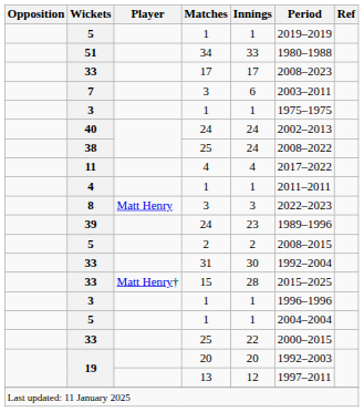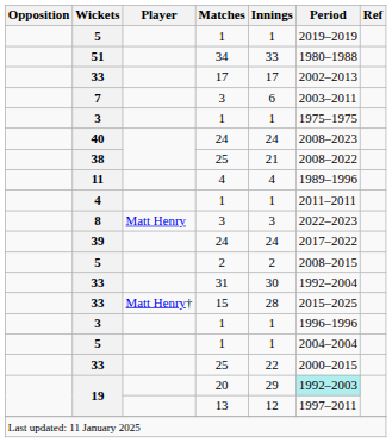 <table class="wikitable plainrowheaders sortable">
 <tr>
 <th scope=col>Opposition</th>
 <th scope=col>Wickets</th>
 <th scope=col>Player</th>
 <th scope=col>Matches</th>
 <th scope=col>Innings</th>
 <th scope=col>Period</th>
 <th scope=col>Ref</th>
 </tr>
 <tr>
 <td></td>
 <th scope=row style=text-align:center;>5</th>
 <td></td>
 <td align=center>1</td>
 <td align=center>1</td>
 <td>2019–2019</td>
 <td></td>
 </tr>
 <tr>
 <td></td>
 <th scope=row style=text-align:center;>51</th>
 <td></td>
 <td align=center>34</td>
 <td align=center>33</td>
 <td>1980–1988</td>
 <td></td>
 </tr>
 <tr>
 <td></td>
 <th scope=row style=text-align:center;>33</th>
 <td></td>
 <td align=center>17</td>
 <td align=center>17</td>
-<td>2008–2023</td>
+<td>2002–2013</td>
 <td></td>
 </tr>
 <tr>
 <td></td>
 <th scope=row style=text-align:center;>7</th>
 <td></td>
 <td align=center>3</td>
 <td align=center>6</td>
 <td>2003–2011</td>
 <td></td>
 </tr>
 <tr>
 <td></td>
 <th scope=row style=text-align:center;>3</th>
 <td></td>
 <td align=center>1</td>
 <td align=center>1</td>
 <td>1975–1975</td>
 <td></td>
 </tr>
 <tr>
 <td></td>
 <th scope=row style=text-align:center;>40</th>
 <td rowspan=2></td>
 <td align="center">24</td>
 <td align="center">24</td>
-<td>2002–2013</td>
+<td>2008–2023</td>
 <td></td>
 </tr>
 <tr>
 <td></td>
 <th scope=row style=text-align:center;>38</th>
 <td align="center">25</td>
-<td align="center">24</td>
+<td align="center">21</td>
 <td>2008–2022</td>
 <td></td>
 </tr>
 <tr>
 <td></td>
 <th scope=row style=text-align:center;>11</th>
 <td></td>
 <td align=center>4</td>
 <td align=center>4</td>
-<td>2017–2022</td>
+<td>1989–1996</td>
 <td></td>
 </tr>
 <tr>
 <td></td>
 <th scope=row style=text-align:center;>4</th>
 <td></td>
 <td align=center>1</td>
 <td align=center>1</td>
 <td>2011–2011</td>
 <td></td>
 </tr>
 <tr>
 <td></td>
 <th scope=row style=text-align:center;>8</th>
 <td><a href='#'>Matt Henry</a></td>
 <td align=center>3</td>
 <td align=center>3</td>
 <td>2022–2023</td>
 <td></td>
 </tr>
 <tr>
 <td></td>
 <th scope=row style=text-align:center;>39</th>
 <td></td>
 <td align=center>24</td>
-<td align=center>23</td>
-<td>1989–1996</td>
+<td align=center>24</td>
+<td>2017–2022</td>
 <td></td>
 </tr>
 <tr>
 <td></td>
 <th scope=row style=text-align:center;>5</th>
 <td></td>
 <td align=center>2</td>
 <td align=center>2</td>
 <td>2008–2015</td>
 <td></td>
 </tr>
 <tr>
 <td></td>
 <th scope=row style=text-align:center;>33</th>
 <td></td>
 <td align=center>31</td>
 <td align=center>30</td>
 <td>1992–2004</td>
 <td></td>
 </tr>
 <tr>
 <td></td>
 <th scope=row style=text-align:center;>33</th>
 <td><a href='#'>Matt Henry</a>†</td>
 <td align="center">15</td>
 <td align="center">28</td>
 <td>2015–2025</td>
 <td></td>
 </tr>
 <tr>
 <td></td>
 <th scope=row style=text-align:center;>3</th>
 <td></td>
 <td align=center>1</td>
 <td align=center>1</td>
 <td>1996–1996</td>
 <td></td>
 </tr>
 <tr>
 <td></td>
 <th scope=row style=text-align:center;>5</th>
 <td></td>
 <td align=center>1</td>
 <td align=center>1</td>
 <td>2004–2004</td>
 <td></td>
 </tr>
 <tr>
 <td></td>
 <th scope=row style=text-align:center;>33</th>
 <td></td>
 <td align=center>25</td>
 <td align=center>22</td>
 <td>2000–2015</td>
 <td></td>
 </tr>
 <tr>
 <td rowspan=2></td>
 <th scope=row style=text-align:center; rowspan=2>19</th>
 <td></td>
 <td align=center>20</td>
-<td align=center>20</td>
-<td>1992–2003</td>
+<td align=center>29</td>
+<td style="background: paleturquoise;">1992–2003</td>
 <td rowspan=2></td>
 </tr>
 <tr>
 <td></td>
 <td align=center>13</td>
 <td align=center>12</td>
 <td>1997–2011</td>
 </tr>
 <tr>
 </tr>
 <tr class=sortbottom>
 <td colspan=8><small>Last updated: 11 January 2025</small></td>
 </tr>
 </table>
